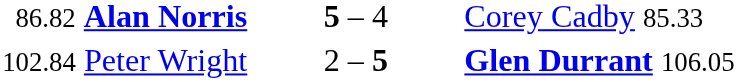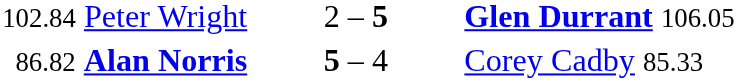 <table style="text-align:center">
 <tr>
 <th width=223></th>
 <th width=100></th>
 <th width=223></th>
 </tr>
 <tr>
+<td align=right><small>102.84</small> <a href='#'>Peter Wright</a> </td>
+<td>2 – <strong>5</strong></td>
+<td align=left> <strong><a href='#'>Glen Durrant</a></strong> <small>106.05</small></td>
+</tr>
+<tr>
 <td align=right><small>86.82</small>  <strong><a href='#'>Alan Norris</a></strong> </td>
 <td><strong>5</strong> –  4</td>
 <td align=left> <a href='#'>Corey Cadby</a> <small>85.33</small></td>
 </tr>
-<tr>
-<td align=right><small>102.84</small> <a href='#'>Peter Wright</a> </td>
-<td>2 – <strong>5</strong></td>
-<td align=left> <strong><a href='#'>Glen Durrant</a></strong> <small>106.05</small></td>
-</tr>
 </table>
